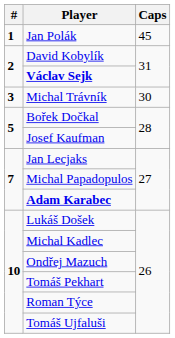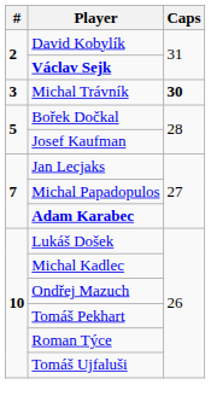 <table class="wikitable">
 <tr>
 <th>#</th>
 <th>Player</th>
 <th>Caps</th>
-</tr>
-<tr>
-<td><strong>1</strong></td>
-<td><a href='#'>Jan Polák</a></td>
-<td>45</td>
 </tr>
 <tr>
 <td rowspan="2"><strong>2</strong></td>
 <td><a href='#'>David Kobylík</a></td>
 <td rowspan="2">31</td>
 </tr>
 <tr>
 <td><strong><a href='#'>Václav Sejk</a></strong></td>
 </tr>
 <tr>
 <td><strong>3</strong></td>
 <td><a href='#'>Michal Trávník</a></td>
-<td>30</td>
+<td><strong>30</strong></td>
 </tr>
 <tr>
 <td rowspan="2"><strong>5</strong></td>
 <td><a href='#'>Bořek Dočkal</a></td>
 <td rowspan="2">28</td>
 </tr>
 <tr>
 <td><a href='#'>Josef Kaufman</a></td>
 </tr>
 <tr>
 <td rowspan="3"><strong>7</strong></td>
 <td><a href='#'>Jan Lecjaks</a></td>
 <td rowspan="3">27</td>
 </tr>
 <tr>
 <td><a href='#'>Michal Papadopulos</a></td>
 </tr>
 <tr>
 <td><strong><a href='#'>Adam Karabec</a></strong></td>
 </tr>
 <tr>
 <td rowspan="6"><strong>10</strong></td>
 <td><a href='#'>Lukáš Došek</a></td>
 <td rowspan="6">26</td>
 </tr>
 <tr>
 <td><a href='#'>Michal Kadlec</a></td>
 </tr>
 <tr>
 <td><a href='#'>Ondřej Mazuch</a></td>
 </tr>
 <tr>
 <td><a href='#'>Tomáš Pekhart</a></td>
 </tr>
 <tr>
 <td><a href='#'>Roman Týce</a></td>
 </tr>
 <tr>
 <td><a href='#'>Tomáš Ujfaluši</a></td>
 </tr>
 </table>
